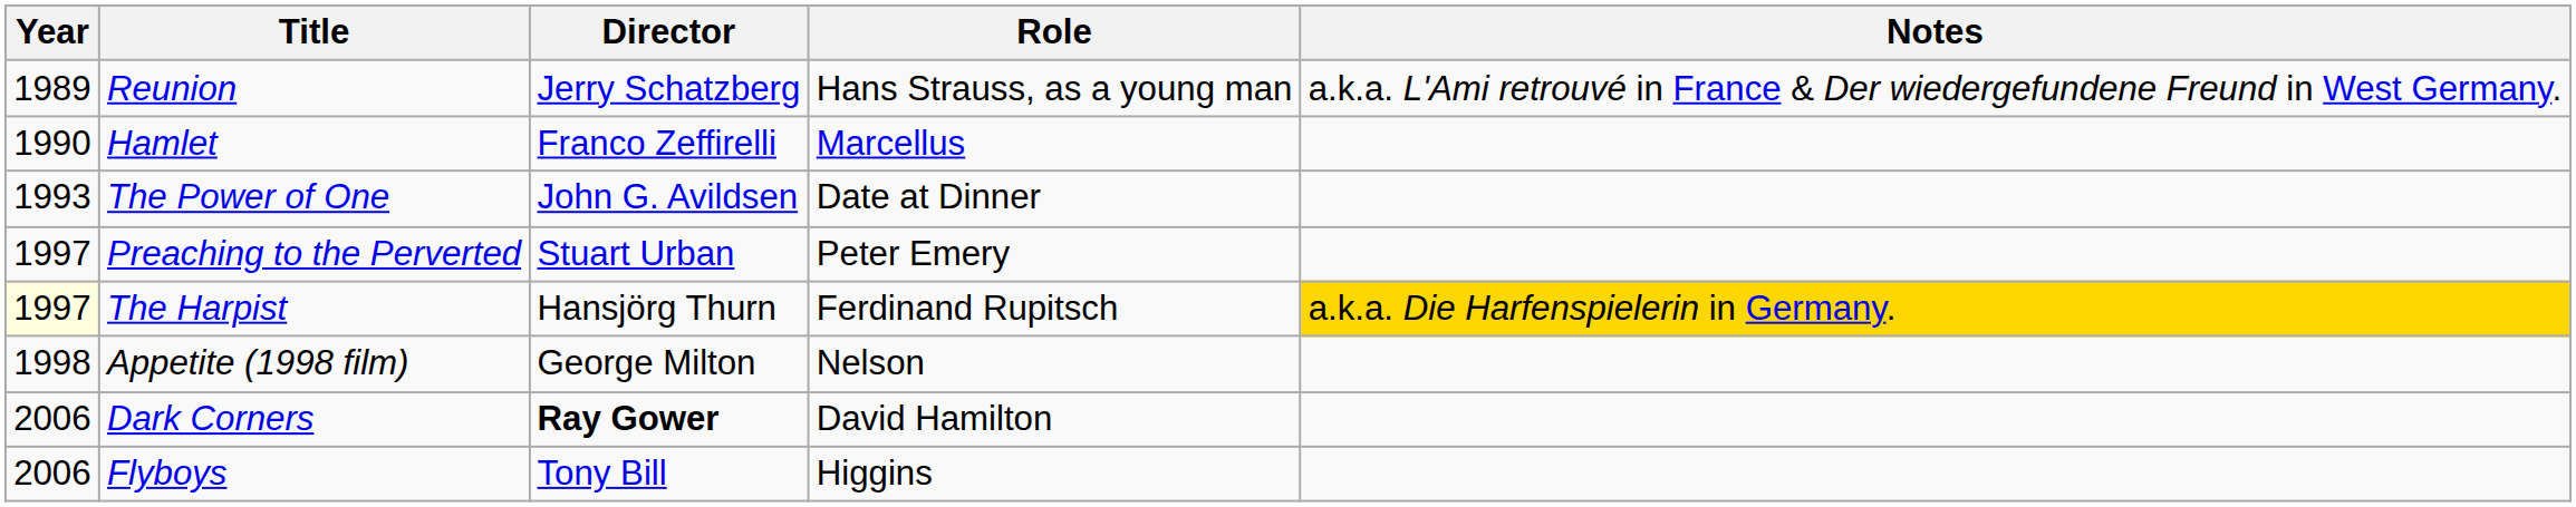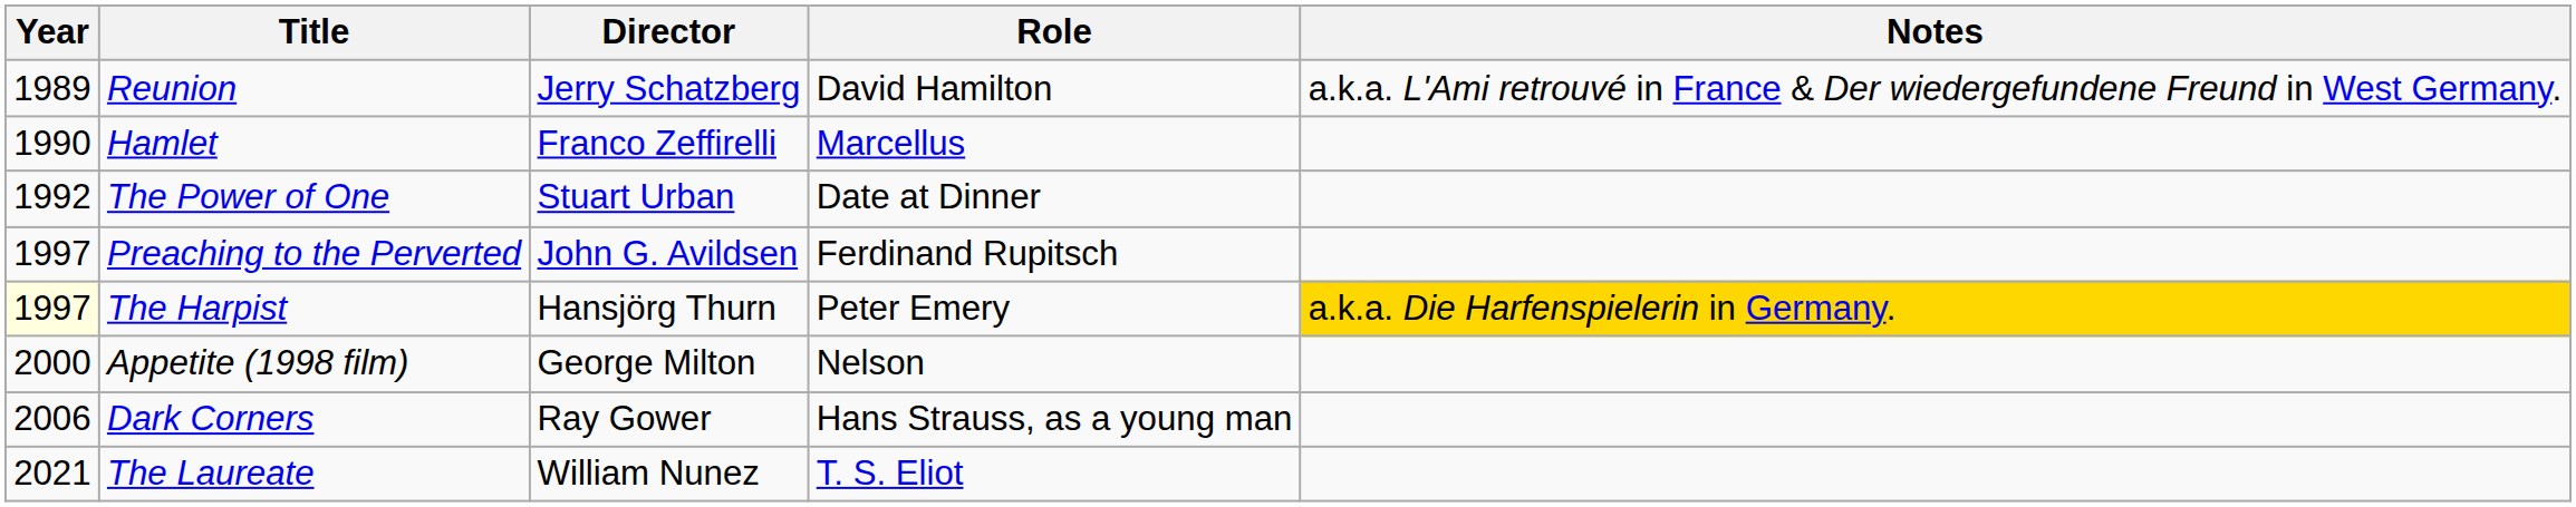 <table class="wikitable sortable">
 <tr>
 <th>Year</th>
 <th>Title</th>
 <th>Director</th>
 <th>Role</th>
 <th class="unsortable">Notes</th>
 </tr>
 <tr>
 <td>1989</td>
 <td><a href='#'><em>Reunion</em></a></td>
 <td><a href='#'>Jerry Schatzberg</a></td>
-<td>Hans Strauss, as a young man</td>
+<td>David Hamilton</td>
 <td>a.k.a. <em>L'Ami retrouvé</em> in <a href='#'>France</a> & <em>Der wiedergefundene Freund</em> in <a href='#'>West Germany</a>.</td>
 </tr>
 <tr>
 <td>1990</td>
 <td><em><a href='#'>Hamlet</a></em></td>
 <td><a href='#'>Franco Zeffirelli</a></td>
 <td><a href='#'>Marcellus</a></td>
 <td></td>
 </tr>
 <tr>
-<td>1993</td>
+<td>1992</td>
 <td><em><a href='#'>The Power of One</a></em></td>
-<td><a href='#'>John G. Avildsen</a></td>
+<td><a href='#'>Stuart Urban</a></td>
 <td>Date at Dinner</td>
 <td></td>
 </tr>
 <tr>
 <td>1997</td>
 <td><em><a href='#'>Preaching to the Perverted</a></em></td>
-<td><a href='#'>Stuart Urban</a></td>
-<td>Peter Emery</td>
+<td><a href='#'>John G. Avildsen</a></td>
+<td>Ferdinand Rupitsch</td>
 <td></td>
 </tr>
 <tr>
 <td style="background: lightyellow;">1997</td>
 <td><em><a href='#'>The Harpist</a></em></td>
 <td>Hansjörg Thurn</td>
-<td>Ferdinand Rupitsch</td>
+<td>Peter Emery</td>
 <td style="background: gold;"> a.k.a. <em>Die Harfenspielerin</em> in <a href='#'>Germany</a>.</td>
 </tr>
 <tr>
-<td>1998</td>
+<td>2000</td>
 <td><em>Appetite (1998 film)</em></td>
 <td>George Milton</td>
 <td>Nelson</td>
 <td></td>
 </tr>
 <tr>
 <td>2006</td>
 <td><em><a href='#'>Dark Corners</a></em></td>
-<td><strong>Ray Gower</strong></td>
-<td>David Hamilton</td>
+<td>Ray Gower</td>
+<td>Hans Strauss, as a young man</td>
 <td></td>
 </tr>
 <tr>
-<td>2006</td>
-<td><em><a href='#'>Flyboys</a></em></td>
-<td><a href='#'>Tony Bill</a></td>
-<td>Higgins</td>
+<td>2021</td>
+<td><em><a href='#'>The Laureate</a></em></td>
+<td>William Nunez</td>
+<td><a href='#'>T. S. Eliot</a></td>
 <td></td>
 </tr>
 </table>
